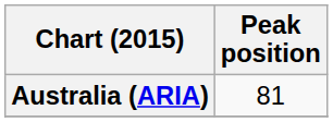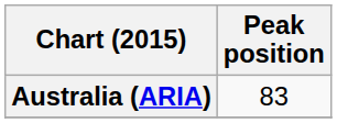 <table class="wikitable sortable plainrowheaders" style="text-align:center">
 <tr>
 <th scope="col">Chart (2015)</th>
 <th scope="col">Peak<br>position</th>
 </tr>
 <tr>
 <th scope="row">Australia (<a href='#'>ARIA</a>)</th>
-<td align="center">81</td>
+<td align="center">83</td>
 </tr>
 <tr>
 </tr>
 <tr>
 </tr>
 <tr>
 </tr>
 <tr>
 </tr>
 <tr>
 </tr>
 <tr>
 </tr>
 <tr>
 </tr>
 <tr>
 </tr>
 <tr>
 </tr>
 <tr>
 </tr>
 <tr>
 </tr>
 <tr>
 </tr>
 </table>
